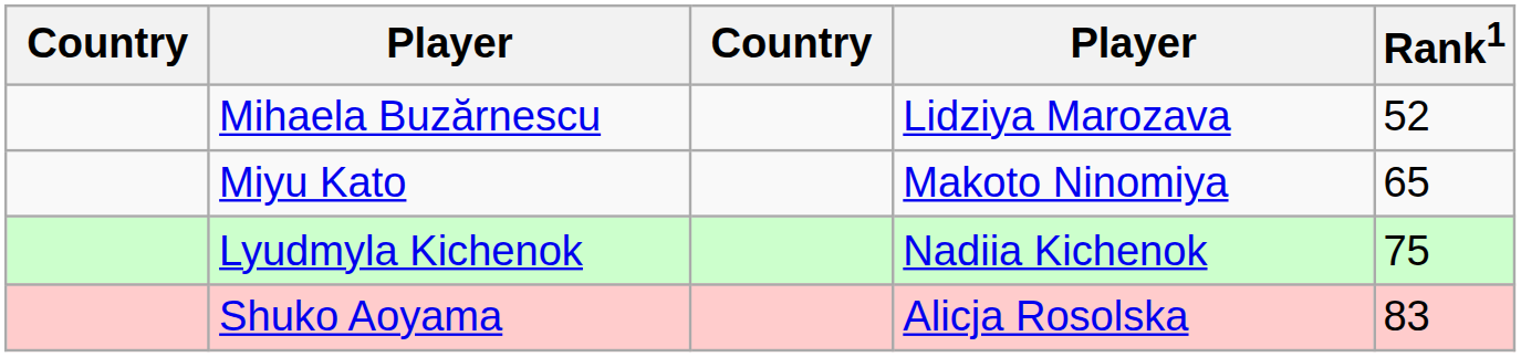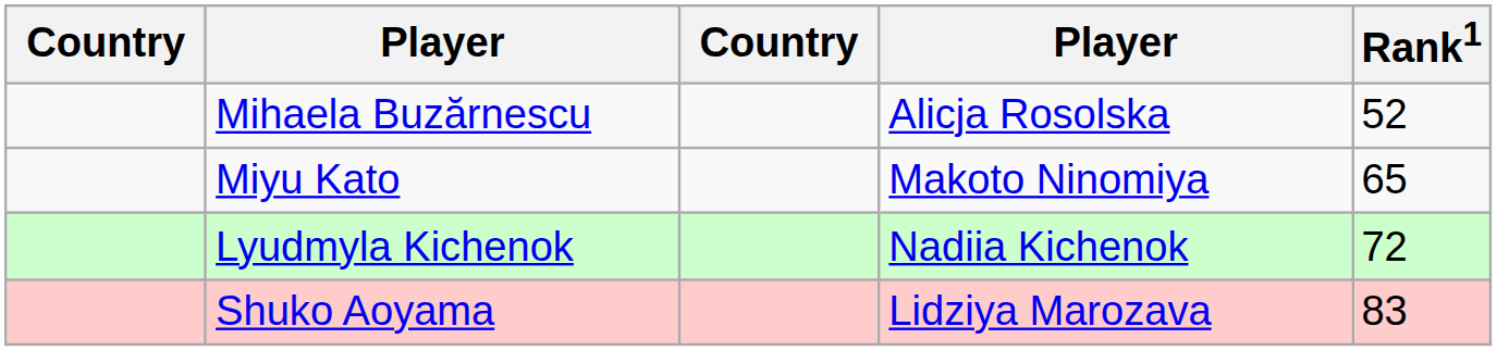 <table class="sortable wikitable">
 <tr>
 <th width="70">Country</th>
 <th width="175">Player</th>
 <th width="70">Country</th>
 <th width="175">Player</th>
 <th>Rank<sup>1</sup></th>
 </tr>
 <tr>
 <td></td>
 <td><a href='#'>Mihaela Buzărnescu</a></td>
 <td></td>
-<td><a href='#'>Lidziya Marozava</a></td>
+<td><a href='#'>Alicja Rosolska</a></td>
 <td>52</td>
 </tr>
 <tr>
 <td></td>
 <td><a href='#'>Miyu Kato</a></td>
 <td></td>
 <td><a href='#'>Makoto Ninomiya</a></td>
 <td>65</td>
 </tr>
 <tr style="background:#cfc;">
 <td></td>
 <td><a href='#'>Lyudmyla Kichenok</a></td>
 <td></td>
 <td><a href='#'>Nadiia Kichenok</a></td>
-<td>75</td>
+<td>72</td>
 </tr>
 <tr style="background:#fcc;">
 <td></td>
 <td><a href='#'>Shuko Aoyama</a></td>
 <td></td>
-<td><a href='#'>Alicja Rosolska</a></td>
+<td><a href='#'>Lidziya Marozava</a></td>
 <td>83</td>
 </tr>
 </table>
